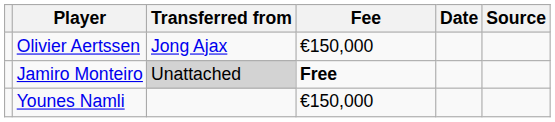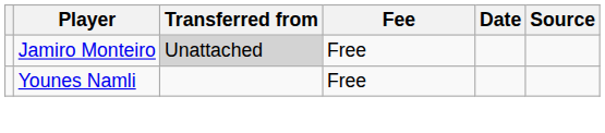 <table class="wikitable plainrowheaders sortable">
 <tr>
 <th></th>
 <th scope="col">Player</th>
 <th>Transferred from</th>
 <th style="width: 120px;">Fee</th>
 <th scope="col">Date</th>
 <th scope="col">Source</th>
 </tr>
 <tr>
 <td align="center"></td>
-<td> <a href='#'>Olivier Aertssen</a></td>
-<td> <a href='#'>Jong Ajax</a></td>
-<td>€150,000</td>
-<td></td>
-<td></td>
-</tr>
-<tr>
-<td align="center"></td>
 <td> <a href='#'>Jamiro Monteiro</a></td>
 <td style="background: lightgrey;">Unattached</td>
-<td><strong>Free</strong></td>
+<td>Free</td>
 <td></td>
 <td></td>
 </tr>
 <tr>
 <td align="center"></td>
 <td> <a href='#'>Younes Namli</a></td>
 <td></td>
-<td>€150,000</td>
+<td>Free</td>
 <td></td>
 <td></td>
 </tr>
 </table>
